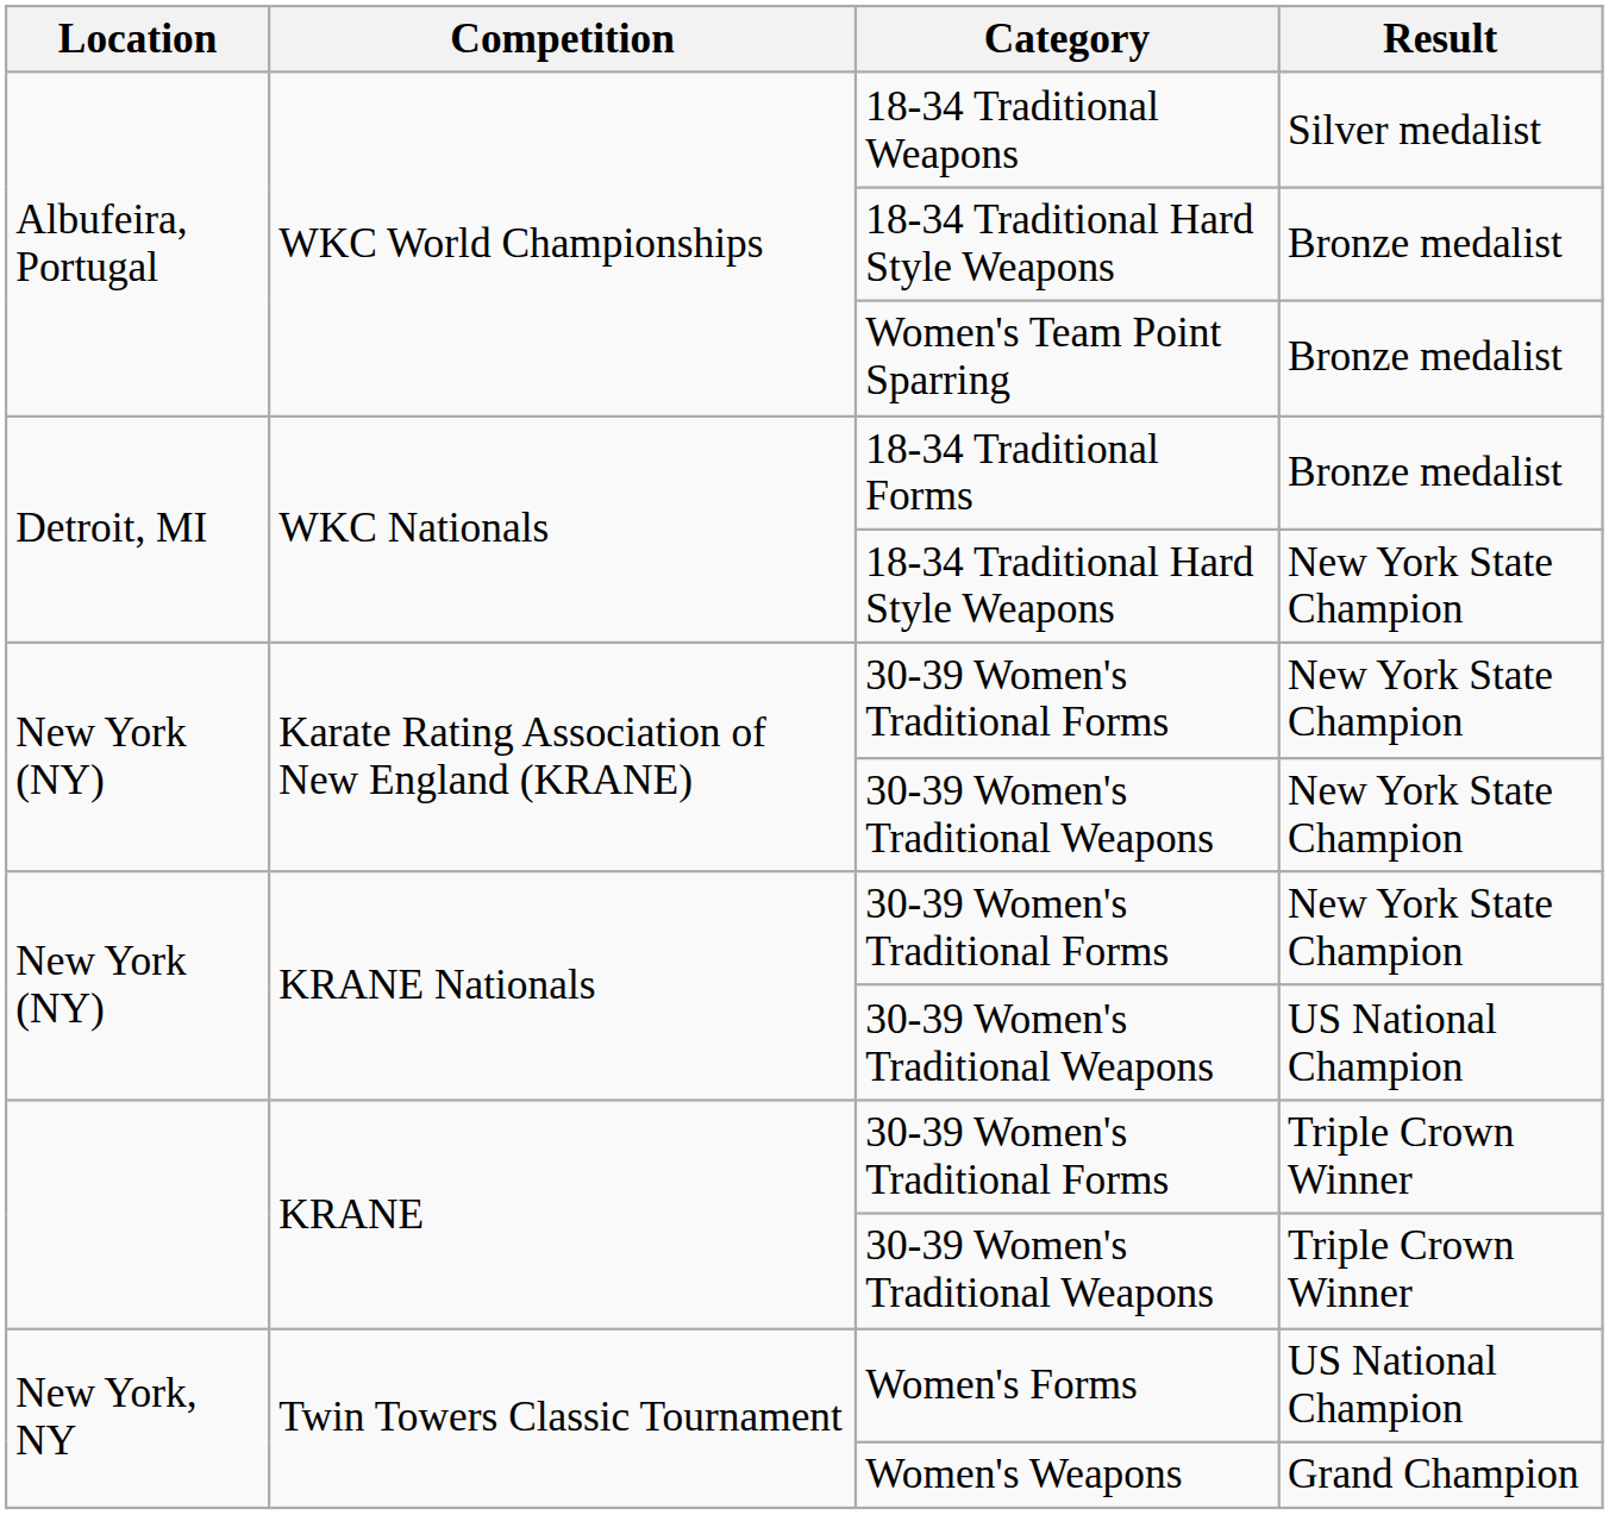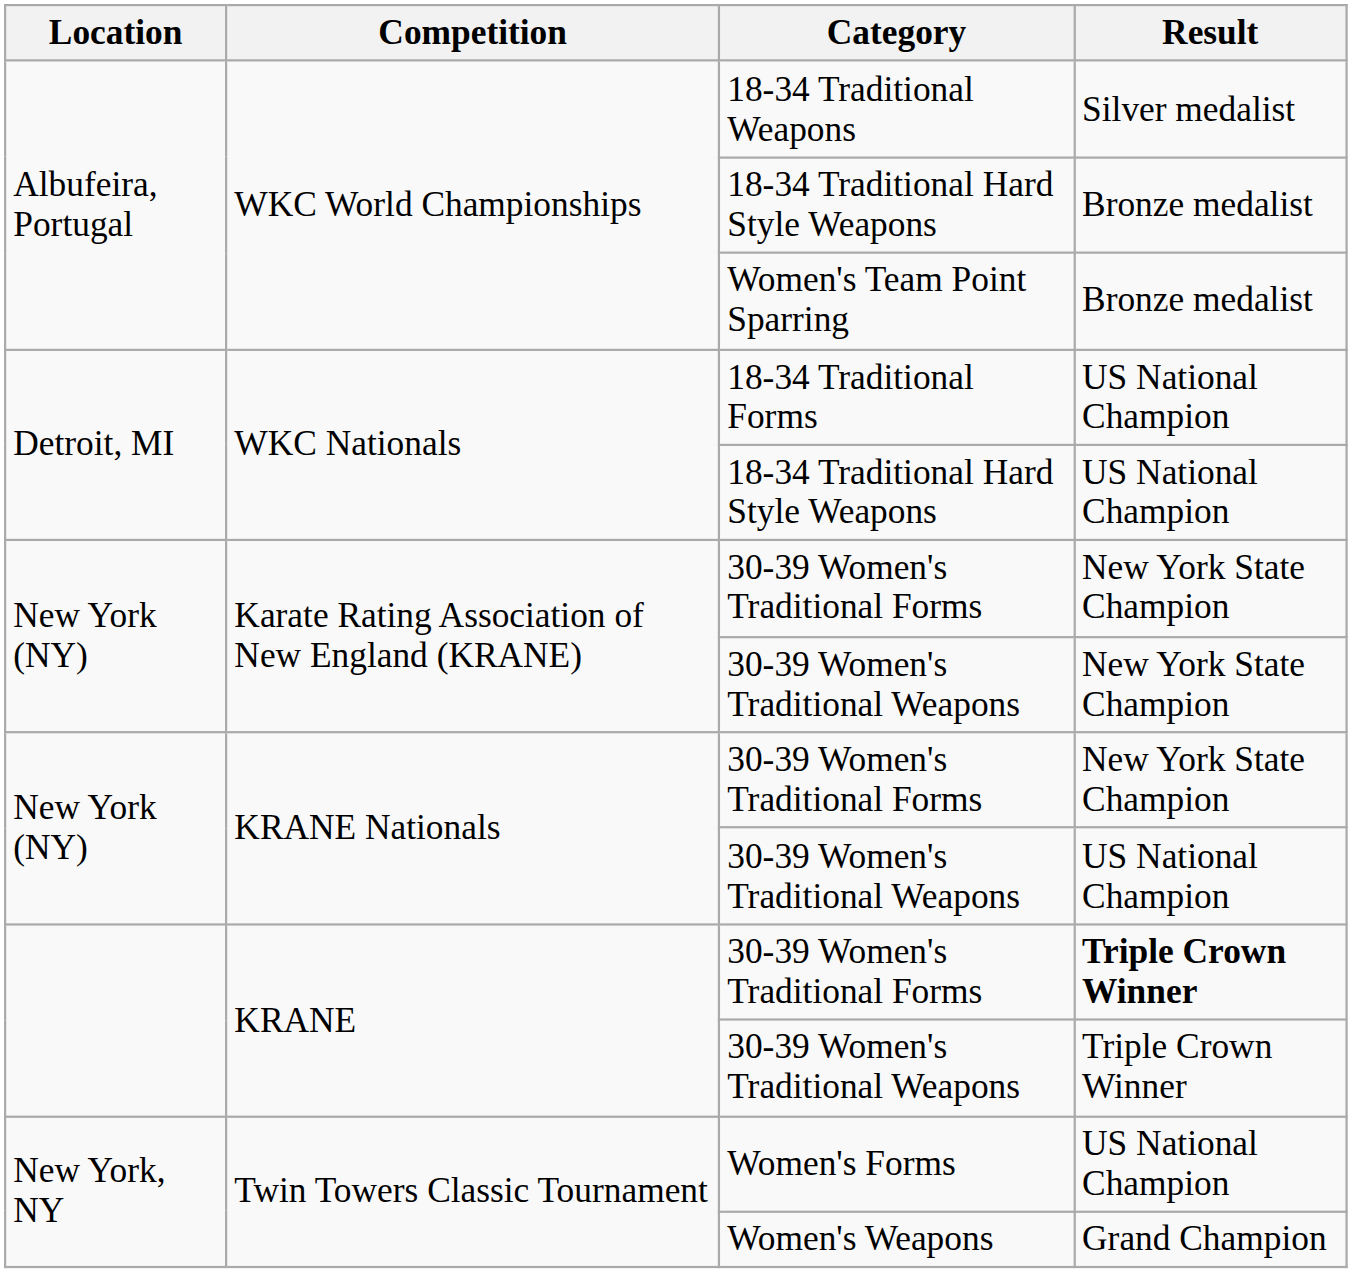 <table class="wikitable sortable">
 <tr>
 <th>Location</th>
 <th>Competition</th>
 <th>Category</th>
 <th>Result</th>
 </tr>
 <tr>
 <td rowspan="3">Albufeira, Portugal</td>
 <td rowspan="3">WKC World Championships</td>
 <td>18-34 Traditional Weapons</td>
 <td>Silver medalist</td>
 </tr>
 <tr>
 <td>18-34 Traditional Hard Style Weapons</td>
 <td>Bronze medalist</td>
 </tr>
 <tr>
 <td>Women's Team Point Sparring</td>
 <td>Bronze medalist</td>
 </tr>
 <tr>
 <td rowspan="2">Detroit, MI</td>
 <td rowspan="2">WKC Nationals</td>
 <td>18-34 Traditional Forms</td>
-<td>Bronze medalist</td>
+<td>US National Champion</td>
 </tr>
 <tr>
 <td>18-34 Traditional Hard Style Weapons</td>
-<td>New York State Champion</td>
+<td>US National Champion</td>
 </tr>
 <tr>
 <td rowspan="2">New York (NY)</td>
 <td rowspan="2">Karate Rating Association of New England (KRANE)</td>
 <td>30-39 Women's Traditional Forms</td>
 <td>New York State Champion</td>
 </tr>
 <tr>
 <td>30-39 Women's Traditional Weapons</td>
 <td>New York State Champion</td>
 </tr>
 <tr>
 <td rowspan="2">New York (NY)</td>
 <td rowspan="2">KRANE Nationals</td>
 <td>30-39 Women's Traditional Forms</td>
 <td>New York State Champion</td>
 </tr>
 <tr>
 <td>30-39 Women's Traditional Weapons</td>
 <td>US National Champion</td>
 </tr>
 <tr>
 <td rowspan="2"></td>
 <td rowspan="2">KRANE</td>
 <td>30-39 Women's Traditional Forms</td>
-<td>Triple Crown Winner</td>
+<td><strong>Triple Crown Winner</strong></td>
 </tr>
 <tr>
 <td>30-39 Women's Traditional Weapons</td>
 <td>Triple Crown Winner</td>
 </tr>
 <tr>
 <td rowspan="2">New York, NY</td>
 <td rowspan="2">Twin Towers Classic Tournament </td>
 <td>Women's Forms</td>
 <td>US National Champion</td>
 </tr>
 <tr>
 <td>Women's Weapons</td>
 <td>Grand Champion</td>
 </tr>
 </table>
